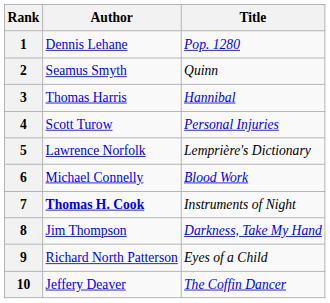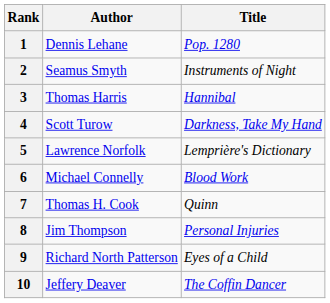 <table class="wikitable sortable" style="font-size:1.00em; line-height:1.5em;">
 <tr>
 <th>Rank</th>
 <th>Author</th>
 <th>Title</th>
 </tr>
 <tr>
 <th>1</th>
 <td><a href='#'>Dennis Lehane</a></td>
 <td><em><a href='#'>Pop. 1280</a></em></td>
 </tr>
 <tr>
 <th>2</th>
 <td><a href='#'>Seamus Smyth</a></td>
-<td><em>Quinn</em></td>
+<td><em>Instruments of Night</em></td>
 </tr>
 <tr>
 <th>3</th>
 <td><a href='#'>Thomas Harris</a></td>
 <td><em><a href='#'>Hannibal</a></em></td>
 </tr>
 <tr>
 <th>4</th>
 <td><a href='#'>Scott Turow</a></td>
-<td><em><a href='#'>Personal Injuries</a></em></td>
+<td><em><a href='#'>Darkness, Take My Hand</a></em></td>
 </tr>
 <tr>
 <th>5</th>
 <td><a href='#'>Lawrence Norfolk</a></td>
 <td><em>Lemprière's Dictionary</em></td>
 </tr>
 <tr>
 <th>6</th>
 <td><a href='#'>Michael Connelly</a></td>
 <td><em><a href='#'>Blood Work</a></em></td>
 </tr>
 <tr>
 <th>7</th>
-<td><strong><a href='#'>Thomas H. Cook</a></strong></td>
-<td><em>Instruments of Night</em></td>
+<td><a href='#'>Thomas H. Cook</a></td>
+<td><em>Quinn</em></td>
 </tr>
 <tr>
 <th>8</th>
 <td><a href='#'>Jim Thompson</a></td>
-<td><em><a href='#'>Darkness, Take My Hand</a></em></td>
+<td><em><a href='#'>Personal Injuries</a></em></td>
 </tr>
 <tr>
 <th>9</th>
 <td><a href='#'>Richard North Patterson</a></td>
 <td><em>Eyes of a Child</em></td>
 </tr>
 <tr>
 <th>10</th>
 <td><a href='#'>Jeffery Deaver</a></td>
 <td><em><a href='#'>The Coffin Dancer</a></em></td>
 </tr>
 </table>
